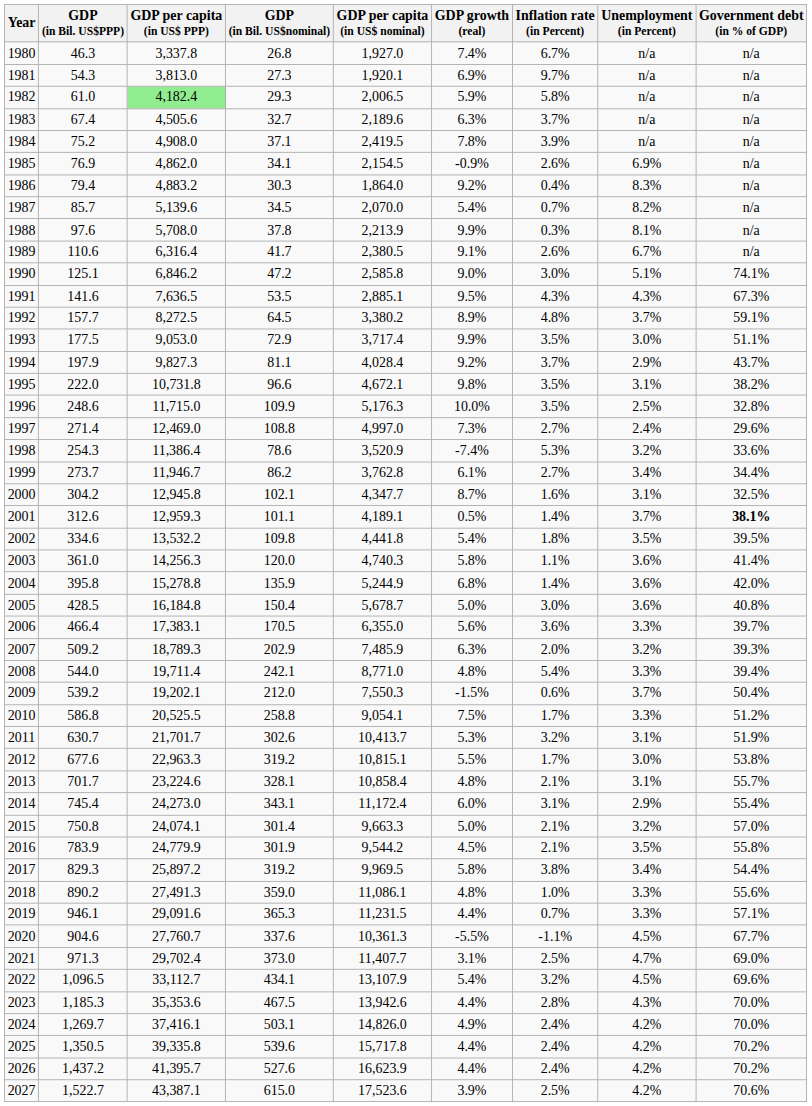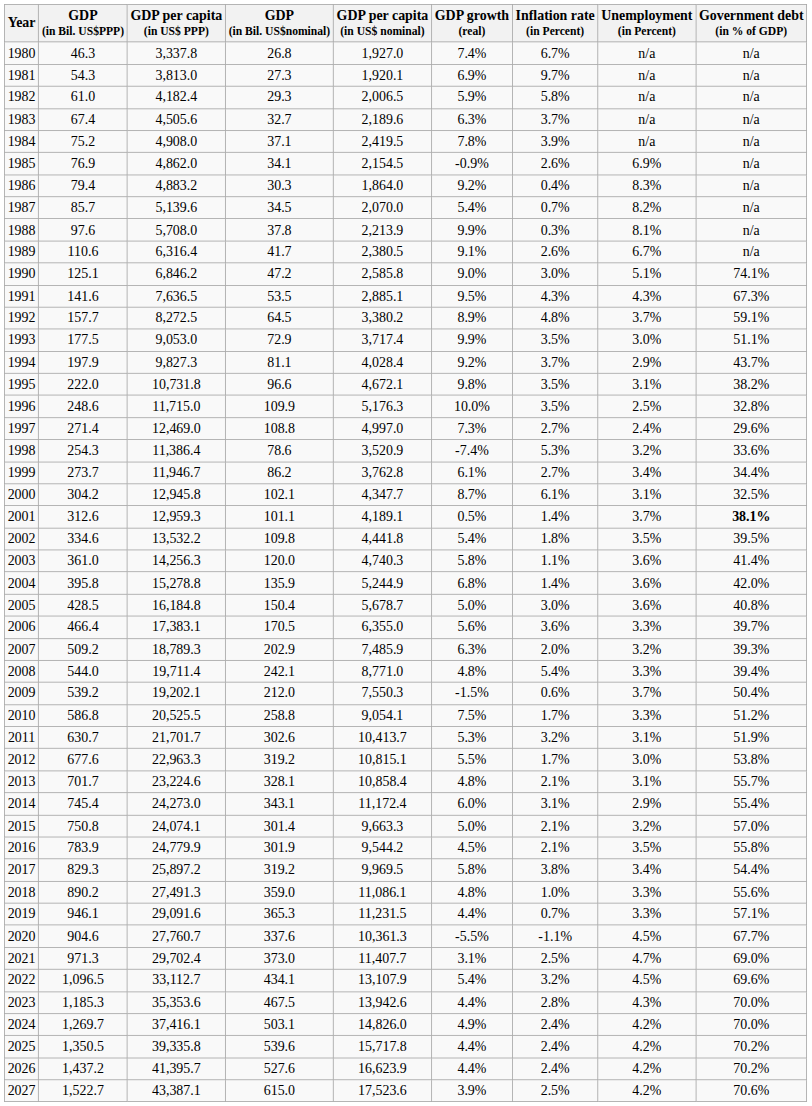 <table class="wikitable" style="text-align:center;">
 <tr>
 <th>Year</th>
 <th>GDP<br><small>(in Bil. US$PPP)</small></th>
 <th>GDP per capita<br><small>(in US$ PPP)</small></th>
 <th>GDP<br><small>(in Bil. US$nominal)</small></th>
 <th>GDP per capita<br><small>(in US$ nominal)</small></th>
 <th>GDP growth<br><small>(real)</small></th>
 <th>Inflation rate<br><small>(in Percent)</small></th>
 <th>Unemployment<br><small>(in Percent)</small></th>
 <th>Government debt<br><small>(in % of GDP)</small></th>
 </tr>
 <tr>
 <td>1980</td>
 <td>46.3</td>
 <td>3,337.8</td>
 <td>26.8</td>
 <td>1,927.0</td>
 <td>7.4%</td>
 <td>6.7%</td>
 <td>n/a</td>
 <td>n/a</td>
 </tr>
 <tr>
 <td>1981</td>
 <td>54.3</td>
 <td>3,813.0</td>
 <td>27.3</td>
 <td>1,920.1</td>
 <td>6.9%</td>
 <td>9.7%</td>
 <td>n/a</td>
 <td>n/a</td>
 </tr>
 <tr>
 <td>1982</td>
 <td>61.0</td>
-<td style="background: lightgreen;">4,182.4</td>
+<td>4,182.4</td>
 <td>29.3</td>
 <td>2,006.5</td>
 <td>5.9%</td>
 <td>5.8%</td>
 <td>n/a</td>
 <td>n/a</td>
 </tr>
 <tr>
 <td>1983</td>
 <td>67.4</td>
 <td>4,505.6</td>
 <td>32.7</td>
 <td>2,189.6</td>
 <td>6.3%</td>
 <td>3.7%</td>
 <td>n/a</td>
 <td>n/a</td>
 </tr>
 <tr>
 <td>1984</td>
 <td>75.2</td>
 <td>4,908.0</td>
 <td>37.1</td>
 <td>2,419.5</td>
 <td>7.8%</td>
 <td>3.9%</td>
 <td>n/a</td>
 <td>n/a</td>
 </tr>
 <tr>
 <td>1985</td>
 <td>76.9</td>
 <td>4,862.0</td>
 <td>34.1</td>
 <td>2,154.5</td>
 <td>-0.9%</td>
 <td>2.6%</td>
 <td>6.9%</td>
 <td>n/a</td>
 </tr>
 <tr>
 <td>1986</td>
 <td>79.4</td>
 <td>4,883.2</td>
 <td>30.3</td>
 <td>1,864.0</td>
 <td>9.2%</td>
 <td>0.4%</td>
 <td>8.3%</td>
 <td>n/a</td>
 </tr>
 <tr>
 <td>1987</td>
 <td>85.7</td>
 <td>5,139.6</td>
 <td>34.5</td>
 <td>2,070.0</td>
 <td>5.4%</td>
 <td>0.7%</td>
 <td>8.2%</td>
 <td>n/a</td>
 </tr>
 <tr>
 <td>1988</td>
 <td>97.6</td>
 <td>5,708.0</td>
 <td>37.8</td>
 <td>2,213.9</td>
 <td>9.9%</td>
 <td>0.3%</td>
 <td>8.1%</td>
 <td>n/a</td>
 </tr>
 <tr>
 <td>1989</td>
 <td>110.6</td>
 <td>6,316.4</td>
 <td>41.7</td>
 <td>2,380.5</td>
 <td>9.1%</td>
 <td>2.6%</td>
 <td>6.7%</td>
 <td>n/a</td>
 </tr>
 <tr>
 <td>1990</td>
 <td>125.1</td>
 <td>6,846.2</td>
 <td>47.2</td>
 <td>2,585.8</td>
 <td>9.0%</td>
 <td>3.0%</td>
 <td>5.1%</td>
 <td>74.1%</td>
 </tr>
 <tr>
 <td>1991</td>
 <td>141.6</td>
 <td>7,636.5</td>
 <td>53.5</td>
 <td>2,885.1</td>
 <td>9.5%</td>
 <td>4.3%</td>
 <td>4.3%</td>
 <td>67.3%</td>
 </tr>
 <tr>
 <td>1992</td>
 <td>157.7</td>
 <td>8,272.5</td>
 <td>64.5</td>
 <td>3,380.2</td>
 <td>8.9%</td>
 <td>4.8%</td>
 <td>3.7%</td>
 <td>59.1%</td>
 </tr>
 <tr>
 <td>1993</td>
 <td>177.5</td>
 <td>9,053.0</td>
 <td>72.9</td>
 <td>3,717.4</td>
 <td>9.9%</td>
 <td>3.5%</td>
 <td>3.0%</td>
 <td>51.1%</td>
 </tr>
 <tr>
 <td>1994</td>
 <td>197.9</td>
 <td>9,827.3</td>
 <td>81.1</td>
 <td>4,028.4</td>
 <td>9.2%</td>
 <td>3.7%</td>
 <td>2.9%</td>
 <td>43.7%</td>
 </tr>
 <tr>
 <td>1995</td>
 <td>222.0</td>
 <td>10,731.8</td>
 <td>96.6</td>
 <td>4,672.1</td>
 <td>9.8%</td>
 <td>3.5%</td>
 <td>3.1%</td>
 <td>38.2%</td>
 </tr>
 <tr>
 <td>1996</td>
 <td>248.6</td>
 <td>11,715.0</td>
 <td>109.9</td>
 <td>5,176.3</td>
 <td>10.0%</td>
 <td>3.5%</td>
 <td>2.5%</td>
 <td>32.8%</td>
 </tr>
 <tr>
 <td>1997</td>
 <td>271.4</td>
 <td>12,469.0</td>
 <td>108.8</td>
 <td>4,997.0</td>
 <td>7.3%</td>
 <td>2.7%</td>
 <td>2.4%</td>
 <td>29.6%</td>
 </tr>
 <tr>
 <td>1998</td>
 <td>254.3</td>
 <td>11,386.4</td>
 <td>78.6</td>
 <td>3,520.9</td>
 <td>-7.4%</td>
 <td>5.3%</td>
 <td>3.2%</td>
 <td>33.6%</td>
 </tr>
 <tr>
 <td>1999</td>
 <td>273.7</td>
 <td>11,946.7</td>
 <td>86.2</td>
 <td>3,762.8</td>
 <td>6.1%</td>
 <td>2.7%</td>
 <td>3.4%</td>
 <td>34.4%</td>
 </tr>
 <tr>
 <td>2000</td>
 <td>304.2</td>
 <td>12,945.8</td>
 <td>102.1</td>
 <td>4,347.7</td>
 <td>8.7%</td>
-<td>1.6%</td>
+<td>6.1%</td>
 <td>3.1%</td>
 <td>32.5%</td>
 </tr>
 <tr>
 <td>2001</td>
 <td>312.6</td>
 <td>12,959.3</td>
 <td>101.1</td>
 <td>4,189.1</td>
 <td>0.5%</td>
 <td>1.4%</td>
 <td>3.7%</td>
 <td><strong>38.1%</strong></td>
 </tr>
 <tr>
 <td>2002</td>
 <td>334.6</td>
 <td>13,532.2</td>
 <td>109.8</td>
 <td>4,441.8</td>
 <td>5.4%</td>
 <td>1.8%</td>
 <td>3.5%</td>
 <td>39.5%</td>
 </tr>
 <tr>
 <td>2003</td>
 <td>361.0</td>
 <td>14,256.3</td>
 <td>120.0</td>
 <td>4,740.3</td>
 <td>5.8%</td>
 <td>1.1%</td>
 <td>3.6%</td>
 <td>41.4%</td>
 </tr>
 <tr>
 <td>2004</td>
 <td>395.8</td>
 <td>15,278.8</td>
 <td>135.9</td>
 <td>5,244.9</td>
 <td>6.8%</td>
 <td>1.4%</td>
 <td>3.6%</td>
 <td>42.0%</td>
 </tr>
 <tr>
 <td>2005</td>
 <td>428.5</td>
 <td>16,184.8</td>
 <td>150.4</td>
 <td>5,678.7</td>
 <td>5.0%</td>
 <td>3.0%</td>
 <td>3.6%</td>
 <td>40.8%</td>
 </tr>
 <tr>
 <td>2006</td>
 <td>466.4</td>
 <td>17,383.1</td>
 <td>170.5</td>
 <td>6,355.0</td>
 <td>5.6%</td>
 <td>3.6%</td>
 <td>3.3%</td>
 <td>39.7%</td>
 </tr>
 <tr>
 <td>2007</td>
 <td>509.2</td>
 <td>18,789.3</td>
 <td>202.9</td>
 <td>7,485.9</td>
 <td>6.3%</td>
 <td>2.0%</td>
 <td>3.2%</td>
 <td>39.3%</td>
 </tr>
 <tr>
 <td>2008</td>
 <td>544.0</td>
 <td>19,711.4</td>
 <td>242.1</td>
 <td>8,771.0</td>
 <td>4.8%</td>
 <td>5.4%</td>
 <td>3.3%</td>
 <td>39.4%</td>
 </tr>
 <tr>
 <td>2009</td>
 <td>539.2</td>
 <td>19,202.1</td>
 <td>212.0</td>
 <td>7,550.3</td>
 <td>-1.5%</td>
 <td>0.6%</td>
 <td>3.7%</td>
 <td>50.4%</td>
 </tr>
 <tr>
 <td>2010</td>
 <td>586.8</td>
 <td>20,525.5</td>
 <td>258.8</td>
 <td>9,054.1</td>
 <td>7.5%</td>
 <td>1.7%</td>
 <td>3.3%</td>
 <td>51.2%</td>
 </tr>
 <tr>
 <td>2011</td>
 <td>630.7</td>
 <td>21,701.7</td>
 <td>302.6</td>
 <td>10,413.7</td>
 <td>5.3%</td>
 <td>3.2%</td>
 <td>3.1%</td>
 <td>51.9%</td>
 </tr>
 <tr>
 <td>2012</td>
 <td>677.6</td>
 <td>22,963.3</td>
 <td>319.2</td>
 <td>10,815.1</td>
 <td>5.5%</td>
 <td>1.7%</td>
 <td>3.0%</td>
 <td>53.8%</td>
 </tr>
 <tr>
 <td>2013</td>
 <td>701.7</td>
 <td>23,224.6</td>
 <td>328.1</td>
 <td>10,858.4</td>
 <td>4.8%</td>
 <td>2.1%</td>
 <td>3.1%</td>
 <td>55.7%</td>
 </tr>
 <tr>
 <td>2014</td>
 <td>745.4</td>
 <td>24,273.0</td>
 <td>343.1</td>
 <td>11,172.4</td>
 <td>6.0%</td>
 <td>3.1%</td>
 <td>2.9%</td>
 <td>55.4%</td>
 </tr>
 <tr>
 <td>2015</td>
 <td>750.8</td>
 <td>24,074.1</td>
 <td>301.4</td>
 <td>9,663.3</td>
 <td>5.0%</td>
 <td>2.1%</td>
 <td>3.2%</td>
 <td>57.0%</td>
 </tr>
 <tr>
 <td>2016</td>
 <td>783.9</td>
 <td>24,779.9</td>
 <td>301.9</td>
 <td>9,544.2</td>
 <td>4.5%</td>
 <td>2.1%</td>
 <td>3.5%</td>
 <td>55.8%</td>
 </tr>
 <tr>
 <td>2017</td>
 <td>829.3</td>
 <td>25,897.2</td>
 <td>319.2</td>
 <td>9,969.5</td>
 <td>5.8%</td>
 <td>3.8%</td>
 <td>3.4%</td>
 <td>54.4%</td>
 </tr>
 <tr>
 <td>2018</td>
 <td>890.2</td>
 <td>27,491.3</td>
 <td>359.0</td>
 <td>11,086.1</td>
 <td>4.8%</td>
 <td>1.0%</td>
 <td>3.3%</td>
 <td>55.6%</td>
 </tr>
 <tr>
 <td>2019</td>
 <td>946.1</td>
 <td>29,091.6</td>
 <td>365.3</td>
 <td>11,231.5</td>
 <td>4.4%</td>
 <td>0.7%</td>
 <td>3.3%</td>
 <td>57.1%</td>
 </tr>
 <tr>
 <td>2020</td>
 <td>904.6</td>
 <td>27,760.7</td>
 <td>337.6</td>
 <td>10,361.3</td>
 <td>-5.5%</td>
 <td>-1.1%</td>
 <td>4.5%</td>
 <td>67.7%</td>
 </tr>
 <tr>
 <td>2021</td>
 <td>971.3</td>
 <td>29,702.4</td>
 <td>373.0</td>
 <td>11,407.7</td>
 <td>3.1%</td>
 <td>2.5%</td>
 <td>4.7%</td>
 <td>69.0%</td>
 </tr>
 <tr>
 <td>2022</td>
 <td>1,096.5</td>
 <td>33,112.7</td>
 <td>434.1</td>
 <td>13,107.9</td>
 <td>5.4%</td>
 <td>3.2%</td>
 <td>4.5%</td>
 <td>69.6%</td>
 </tr>
 <tr>
 <td>2023</td>
 <td>1,185.3</td>
 <td>35,353.6</td>
 <td>467.5</td>
 <td>13,942.6</td>
 <td>4.4%</td>
 <td>2.8%</td>
 <td>4.3%</td>
 <td>70.0%</td>
 </tr>
 <tr>
 <td>2024</td>
 <td>1,269.7</td>
 <td>37,416.1</td>
 <td>503.1</td>
 <td>14,826.0</td>
 <td>4.9%</td>
 <td>2.4%</td>
 <td>4.2%</td>
 <td>70.0%</td>
 </tr>
 <tr>
 <td>2025</td>
 <td>1,350.5</td>
 <td>39,335.8</td>
 <td>539.6</td>
 <td>15,717.8</td>
 <td>4.4%</td>
 <td>2.4%</td>
 <td>4.2%</td>
 <td>70.2%</td>
 </tr>
 <tr>
 <td>2026</td>
 <td>1,437.2</td>
 <td>41,395.7</td>
 <td>527.6</td>
 <td>16,623.9</td>
 <td>4.4%</td>
 <td>2.4%</td>
 <td>4.2%</td>
 <td>70.2%</td>
 </tr>
 <tr>
 <td>2027</td>
 <td>1,522.7</td>
 <td>43,387.1</td>
 <td>615.0</td>
 <td>17,523.6</td>
 <td>3.9%</td>
 <td>2.5%</td>
 <td>4.2%</td>
 <td>70.6%</td>
 </tr>
 </table>
